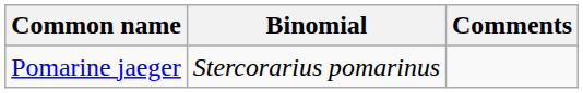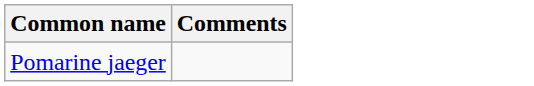 <table class="wikitable">
 <tr>
 <th>Common name</th>
-<th>Binomial</th>
 <th>Comments</th>
 </tr>
 <tr>
 <td><a href='#'>Pomarine jaeger</a></td>
-<td><em>Stercorarius pomarinus</em></td>
 <td></td>
 </tr>
 </table>
